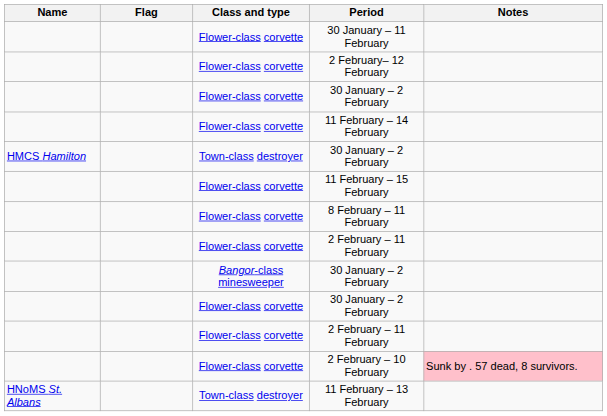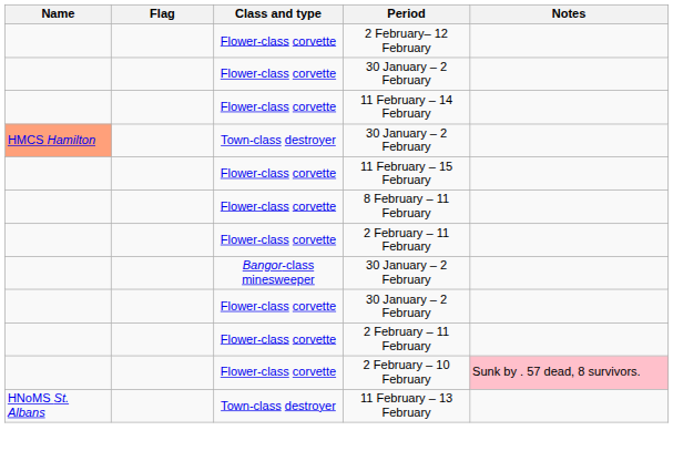 <table class="wikitable sortable">
 <tr>
 <th scope="col" width="150px">Name</th>
 <th scope="col" width="150px">Flag</th>
 <th scope="col" width="180px">Class and type</th>
 <th scope="col" width="180px">Period</th>
 <th scope="col" width="300px">Notes</th>
-</tr>
-<tr>
-<td align="left"></td>
-<td align="left"></td>
-<td align="center"><a href='#'>Flower-class</a> <a href='#'>corvette</a></td>
-<td align="center">30 January – 11 February</td>
-<td align="left"></td>
 </tr>
 <tr>
 <td align="left"></td>
 <td align="left"></td>
 <td align="center"><a href='#'>Flower-class</a> <a href='#'>corvette</a></td>
 <td align="center">2 February– 12 February</td>
 <td align="left"></td>
 </tr>
 <tr>
 <td align="left"></td>
 <td align="left"></td>
 <td align="center"><a href='#'>Flower-class</a> <a href='#'>corvette</a></td>
 <td align="center">30 January – 2 February</td>
 <td align="left"></td>
 </tr>
 <tr>
 <td align="left"></td>
 <td align="left"></td>
 <td align="center"><a href='#'>Flower-class</a> <a href='#'>corvette</a></td>
 <td align="center">11 February – 14 February</td>
 <td align="left"></td>
 </tr>
 <tr>
-<td align="left"><a href='#'>HMCS <em>Hamilton</em></a></td>
+<td align="left" style="background: lightsalmon;"><a href='#'>HMCS <em>Hamilton</em></a></td>
 <td align="left"></td>
 <td align="center"><a href='#'>Town-class</a> <a href='#'>destroyer</a></td>
 <td align="center">30 January – 2 February</td>
 <td align="left"></td>
 </tr>
 <tr>
 <td align="left"></td>
 <td align="left"></td>
 <td align="center"><a href='#'>Flower-class</a> <a href='#'>corvette</a></td>
 <td align="center">11 February – 15 February</td>
 <td align="left"></td>
 </tr>
 <tr>
 <td align="left"></td>
 <td align="left"></td>
 <td align="center"><a href='#'>Flower-class</a> <a href='#'>corvette</a></td>
 <td align="center">8 February – 11 February</td>
 <td align="left"></td>
 </tr>
 <tr>
 <td align="left"></td>
 <td align="left"></td>
 <td align="center"><a href='#'>Flower-class</a> <a href='#'>corvette</a></td>
 <td align="center">2 February – 11 February</td>
 <td align="left"></td>
 </tr>
 <tr>
 <td align="left"></td>
 <td align="left"></td>
 <td align="center"><a href='#'><em>Bangor</em>-class</a> <a href='#'>minesweeper</a></td>
 <td align="center">30 January – 2 February</td>
 <td align="left"></td>
 </tr>
 <tr>
 <td align="left"></td>
 <td align="left"></td>
 <td align="center"><a href='#'>Flower-class</a> <a href='#'>corvette</a></td>
 <td align="center">30 January – 2 February</td>
 <td align="left"></td>
 </tr>
 <tr>
 <td align="left"></td>
 <td align="left"></td>
 <td align="center"><a href='#'>Flower-class</a> <a href='#'>corvette</a></td>
 <td align="center">2 February – 11 February</td>
 <td align="left"></td>
 </tr>
 <tr>
 <td align="left"></td>
 <td align="left"></td>
 <td align="center"><a href='#'>Flower-class</a> <a href='#'>corvette</a></td>
 <td align="center">2 February – 10 February</td>
 <td align="left" style="background: pink;">Sunk by . 57 dead, 8 survivors.</td>
 </tr>
 <tr>
 <td align="left"><a href='#'>HNoMS <em>St. Albans</em></a></td>
 <td align="left"></td>
 <td align="center"><a href='#'>Town-class</a> <a href='#'>destroyer</a></td>
 <td align="center">11 February – 13 February</td>
 <td align="left"></td>
 </tr>
 </table>
